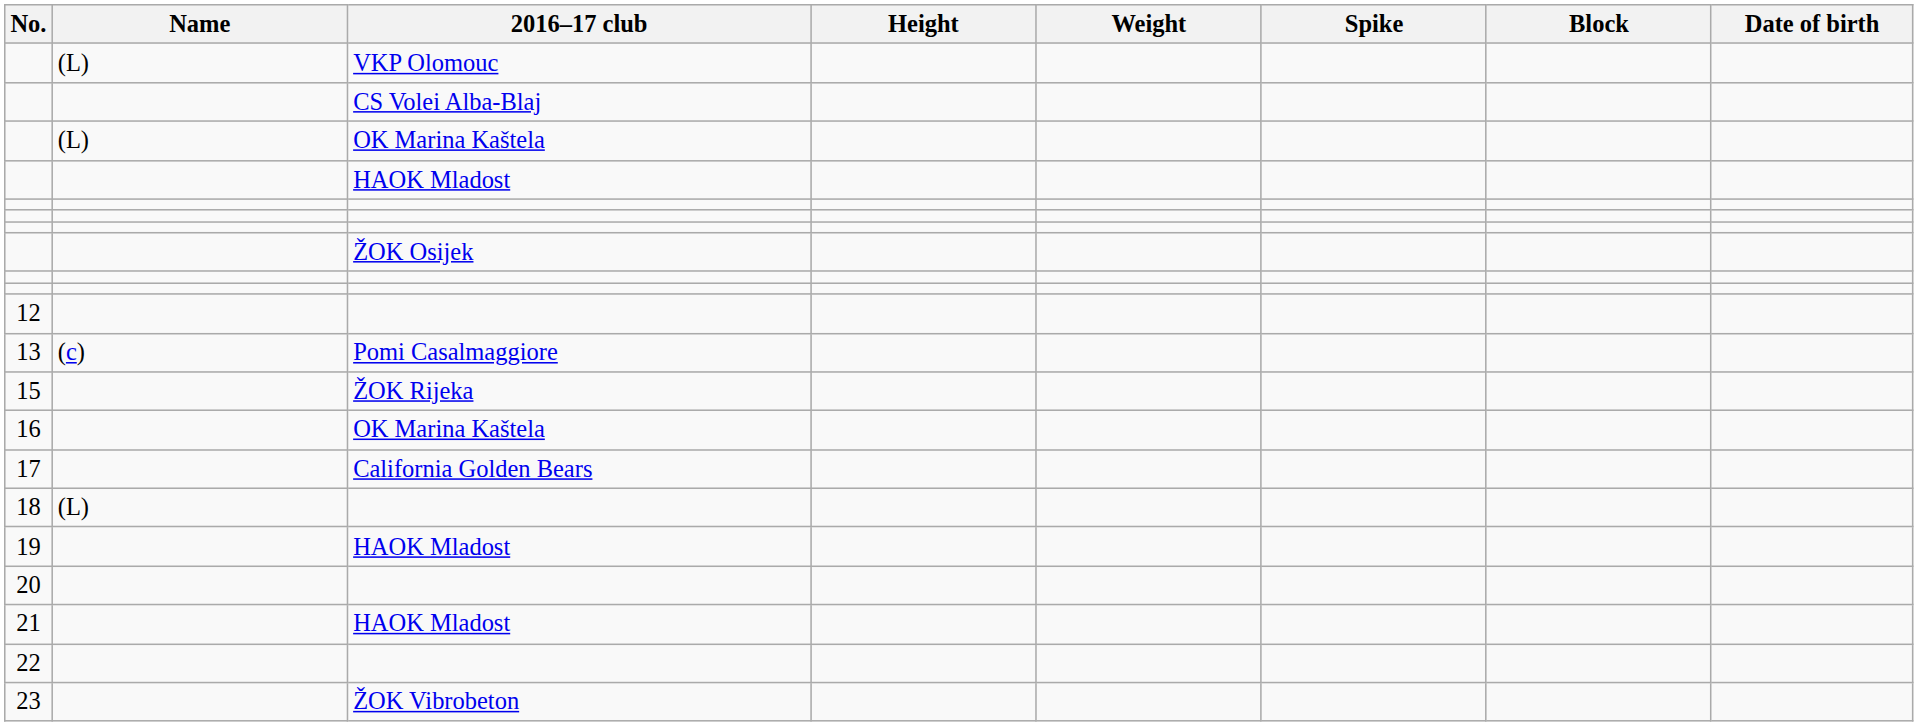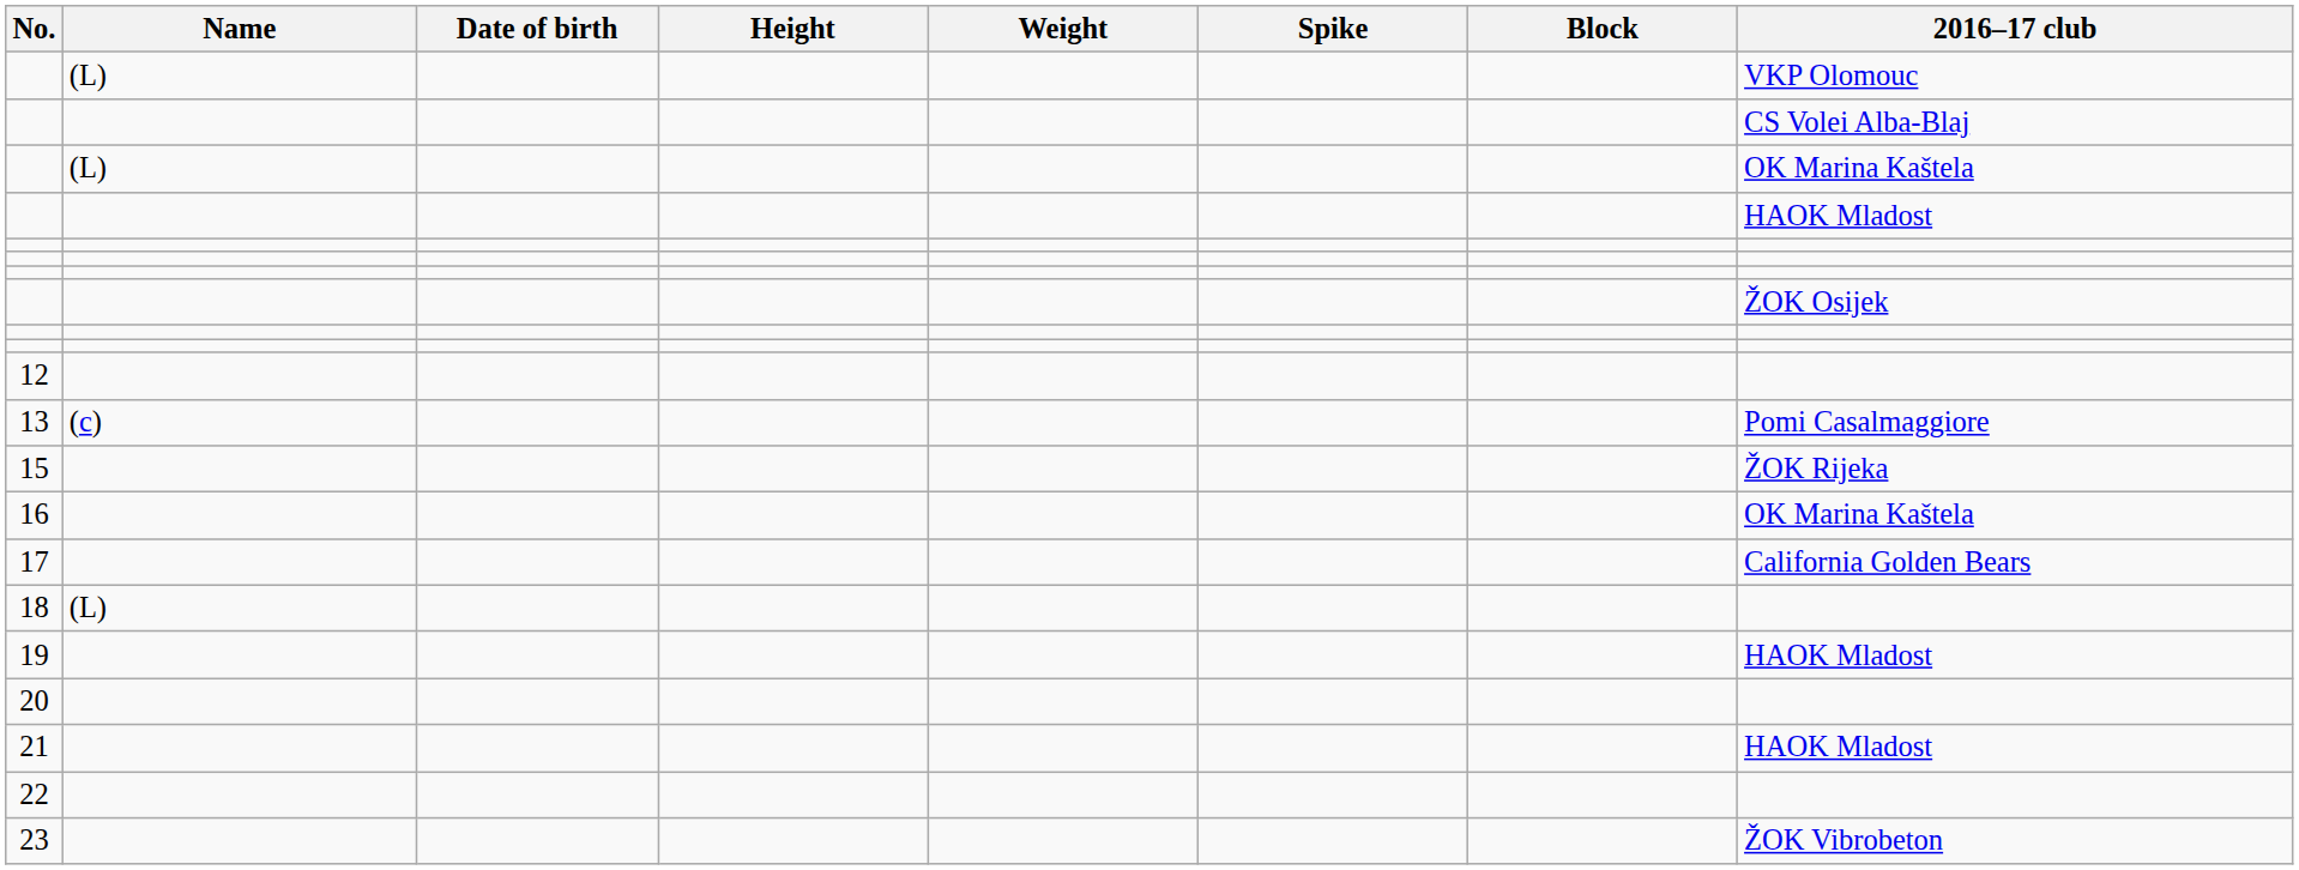 <table class="wikitable sortable" style="font-size:100%; text-align:center;">
 <tr>
 <th>No.</th>
 <th style="width:12em">Name</th>
-<th style="width:19em">2016–17 club</th>
+<th style="width:8em">Date of birth</th>
 <th style="width:9em">Height</th>
 <th style="width:9em">Weight</th>
 <th style="width:9em">Spike</th>
 <th style="width:9em">Block</th>
-<th style="width:8em">Date of birth</th>
+<th style="width:19em">2016–17 club</th>
 </tr>
 <tr>
 <td></td>
 <td align=left> (L)</td>
-<td align=left> <a href='#'>VKP Olomouc</a></td>
+<td align=right></td>
 <td></td>
 <td></td>
 <td></td>
 <td></td>
-<td align=right></td>
+<td align=left> <a href='#'>VKP Olomouc</a></td>
 </tr>
 <tr>
 <td></td>
 <td align=left></td>
-<td align=left> <a href='#'>CS Volei Alba-Blaj</a></td>
+<td align=right></td>
 <td></td>
 <td></td>
 <td></td>
 <td></td>
-<td align=right></td>
+<td align=left> <a href='#'>CS Volei Alba-Blaj</a></td>
 </tr>
 <tr>
 <td></td>
 <td align=left> (L)</td>
-<td align=left> <a href='#'>OK Marina Kaštela</a></td>
+<td align=right></td>
 <td></td>
 <td></td>
 <td></td>
 <td></td>
-<td align=right></td>
+<td align=left> <a href='#'>OK Marina Kaštela</a></td>
 </tr>
 <tr>
 <td></td>
 <td align=left></td>
-<td align=left> <a href='#'>HAOK Mladost</a></td>
+<td align=right></td>
 <td></td>
 <td></td>
 <td></td>
 <td></td>
-<td align=right></td>
+<td align=left> <a href='#'>HAOK Mladost</a></td>
 </tr>
 <tr>
 <td></td>
 <td align=left></td>
-<td align=left></td>
+<td align=right></td>
 <td></td>
 <td></td>
 <td></td>
 <td></td>
-<td align=right></td>
+<td align=left></td>
 </tr>
 <tr>
 <td></td>
 <td align=left></td>
-<td align=left></td>
+<td align=right></td>
 <td></td>
 <td></td>
 <td></td>
 <td></td>
-<td align=right></td>
+<td align=left></td>
 </tr>
 <tr>
 <td></td>
 <td align=left></td>
-<td align=left></td>
+<td align=right></td>
 <td></td>
 <td></td>
 <td></td>
 <td></td>
-<td align=right></td>
+<td align=left></td>
 </tr>
 <tr>
 <td></td>
 <td align=left></td>
-<td align=left> <a href='#'>ŽOK Osijek</a></td>
+<td align=right></td>
 <td></td>
 <td></td>
 <td></td>
 <td></td>
-<td align=right></td>
+<td align=left> <a href='#'>ŽOK Osijek</a></td>
 </tr>
 <tr>
 <td></td>
 <td align=left></td>
-<td align=left></td>
+<td align=right></td>
 <td></td>
 <td></td>
 <td></td>
 <td></td>
-<td align=right></td>
+<td align=left></td>
 </tr>
 <tr>
 <td></td>
 <td align=left></td>
-<td align=left></td>
+<td align=right></td>
 <td></td>
 <td></td>
 <td></td>
 <td></td>
-<td align=right></td>
+<td align=left></td>
 </tr>
 <tr>
 <td>12</td>
 <td align=left></td>
-<td align=left></td>
+<td align=right></td>
 <td></td>
 <td></td>
 <td></td>
 <td></td>
-<td align=right></td>
+<td align=left></td>
 </tr>
 <tr>
 <td>13</td>
 <td align=left> (<a href='#'>c</a>)</td>
-<td align=left> <a href='#'>Pomi Casalmaggiore</a></td>
+<td align=right></td>
 <td></td>
 <td></td>
 <td></td>
 <td></td>
-<td align=right></td>
+<td align=left> <a href='#'>Pomi Casalmaggiore</a></td>
 </tr>
 <tr>
 <td>15</td>
 <td align=left></td>
-<td align=left> <a href='#'>ŽOK Rijeka</a></td>
+<td align=right></td>
 <td></td>
 <td></td>
 <td></td>
 <td></td>
-<td align=right></td>
+<td align=left> <a href='#'>ŽOK Rijeka</a></td>
 </tr>
 <tr>
 <td>16</td>
 <td align=left></td>
-<td align=left> <a href='#'>OK Marina Kaštela</a></td>
+<td align=right></td>
 <td></td>
 <td></td>
 <td></td>
 <td></td>
-<td align=right></td>
+<td align=left> <a href='#'>OK Marina Kaštela</a></td>
 </tr>
 <tr>
 <td>17</td>
 <td align=left></td>
-<td align=left> <a href='#'>California Golden Bears</a></td>
+<td align=right></td>
 <td></td>
 <td></td>
 <td></td>
 <td></td>
-<td align=right></td>
+<td align=left> <a href='#'>California Golden Bears</a></td>
 </tr>
 <tr>
 <td>18</td>
 <td align=left> (L)</td>
-<td align=left></td>
+<td align=right></td>
 <td></td>
 <td></td>
 <td></td>
 <td></td>
-<td align=right></td>
+<td align=left></td>
 </tr>
 <tr>
 <td>19</td>
 <td align=left></td>
-<td align=left> <a href='#'>HAOK Mladost</a></td>
+<td align=right></td>
 <td></td>
 <td></td>
 <td></td>
 <td></td>
-<td align=right></td>
+<td align=left> <a href='#'>HAOK Mladost</a></td>
 </tr>
 <tr>
 <td>20</td>
 <td align=left></td>
-<td align=left></td>
+<td align=right></td>
 <td></td>
 <td></td>
 <td></td>
 <td></td>
-<td align=right></td>
+<td align=left></td>
 </tr>
 <tr>
 <td>21</td>
 <td align=left></td>
-<td align=left> <a href='#'>HAOK Mladost</a></td>
+<td align=right></td>
 <td></td>
 <td></td>
 <td></td>
 <td></td>
-<td align=right></td>
+<td align=left> <a href='#'>HAOK Mladost</a></td>
 </tr>
 <tr>
 <td>22</td>
 <td align=left></td>
-<td align=left></td>
+<td align=right></td>
 <td></td>
 <td></td>
 <td></td>
 <td></td>
-<td align=right></td>
+<td align=left></td>
 </tr>
 <tr>
 <td>23</td>
 <td align=left></td>
-<td align=left> <a href='#'>ŽOK Vibrobeton</a></td>
+<td align=right></td>
 <td></td>
 <td></td>
 <td></td>
 <td></td>
-<td align=right></td>
+<td align=left> <a href='#'>ŽOK Vibrobeton</a></td>
 </tr>
 </table>
